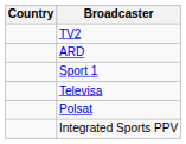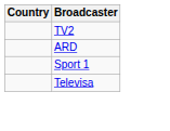 <table class="wikitable">
 <tr>
 <th align=center>Country</th>
 <th align=center>Broadcaster</th>
 </tr>
 <tr>
 <td></td>
 <td><a href='#'>TV2</a></td>
 </tr>
 <tr>
 <td></td>
 <td><a href='#'>ARD</a></td>
 </tr>
 <tr>
 <td></td>
 <td><a href='#'>Sport 1</a></td>
 </tr>
 <tr>
 <td></td>
 <td><a href='#'>Televisa</a></td>
 </tr>
-<tr>
-<td></td>
-<td><a href='#'>Polsat</a></td>
-</tr>
-<tr>
-<td></td>
-<td>Integrated Sports PPV</td>
-</tr>
 </table>
